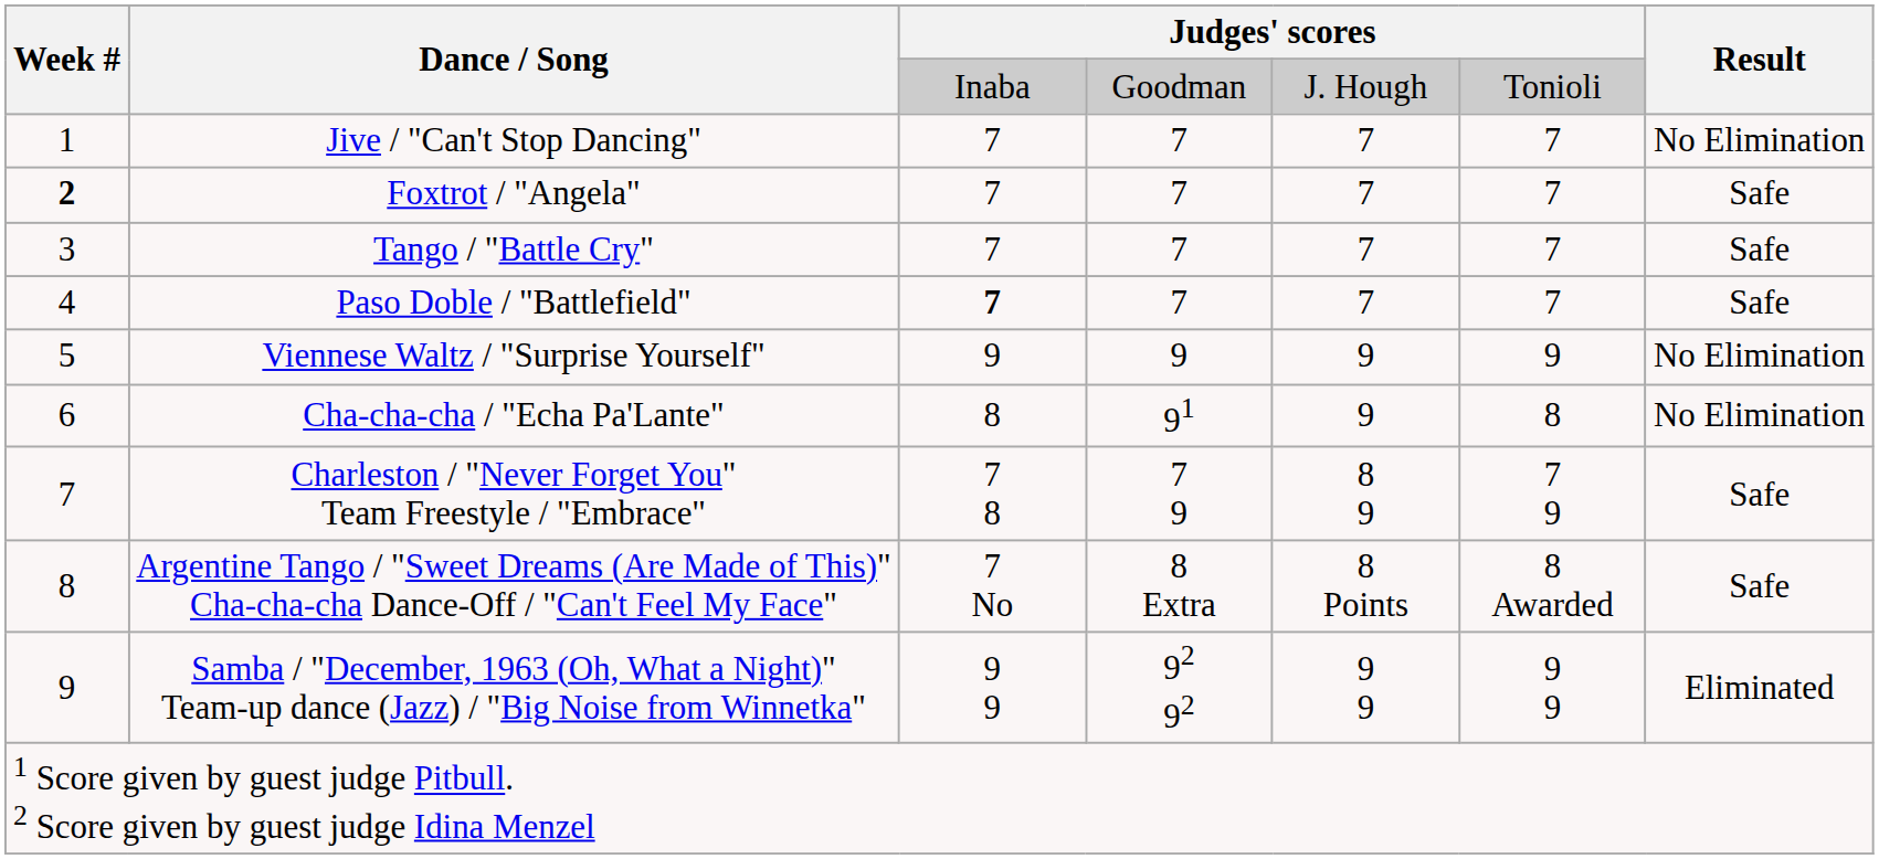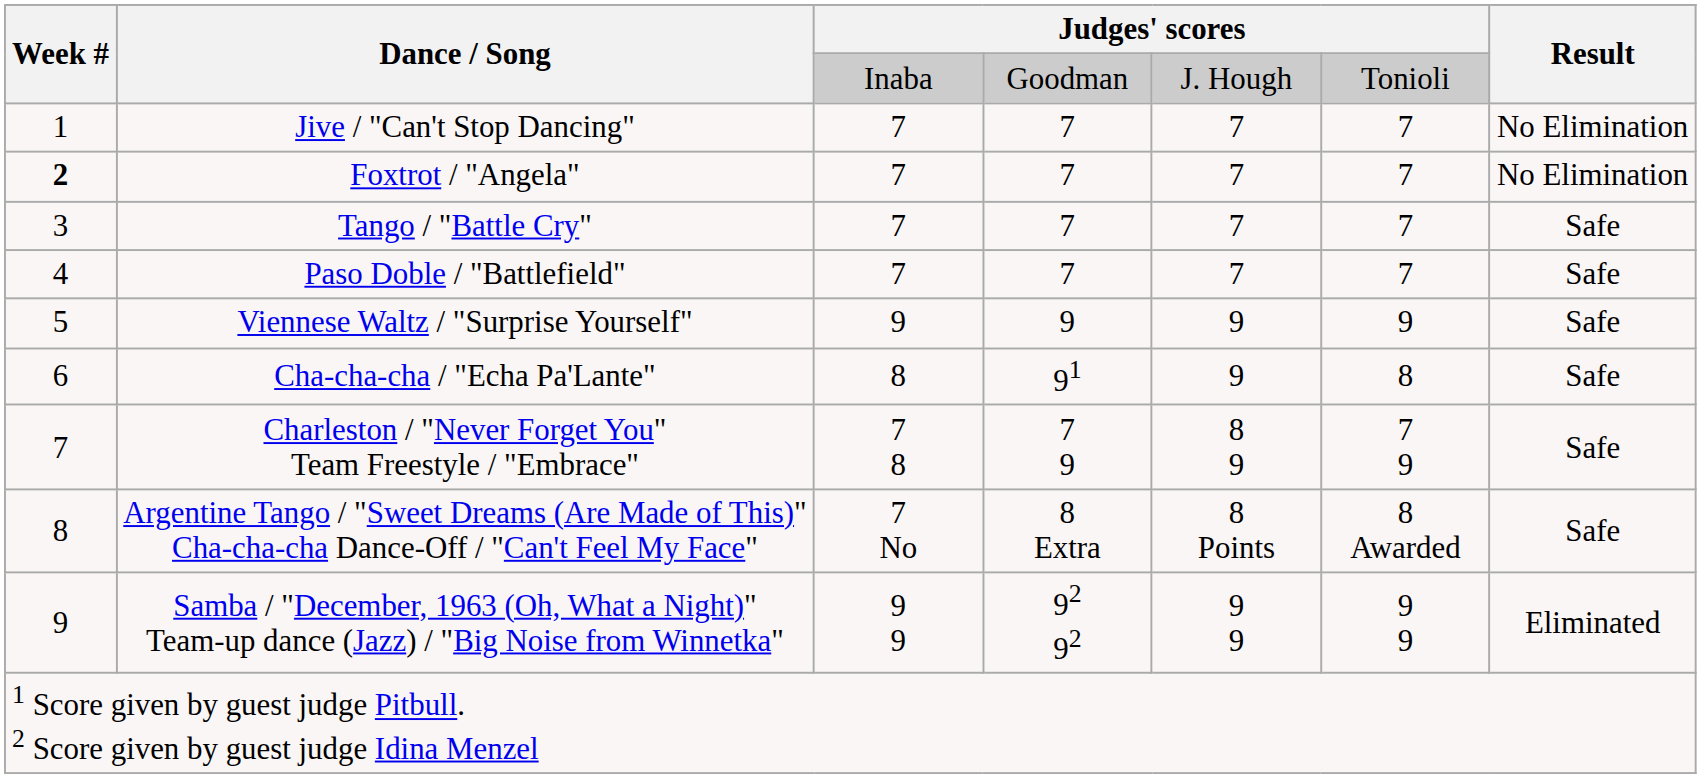 <table class="wikitable collapsible collapsed">
 <tr style="text-align: center; background:#ccc;">
 <th rowspan="2">Week #</th>
 <th rowspan="2">Dance / Song</th>
 <th colspan="4">Judges' scores</th>
 <th rowspan="2">Result</th>
 </tr>
 <tr style="text-align: center; background:#ccc;">
 <td style="width:10%; ">Inaba</td>
 <td style="width:10%; ">Goodman</td>
 <td style="width:10%; ">J. Hough</td>
 <td style="width:10%; ">Tonioli</td>
 </tr>
 <tr style="text-align: center; background:#faf6f6;">
 <td>1</td>
 <td><a href='#'>Jive</a> / "Can't Stop Dancing"</td>
 <td>7</td>
 <td>7</td>
 <td>7</td>
 <td>7</td>
 <td>No Elimination</td>
 </tr>
 <tr style="text-align:center; background:#faf6f6;">
 <td><strong>2</strong></td>
 <td><a href='#'>Foxtrot</a> / "Angela"</td>
 <td>7</td>
 <td>7</td>
 <td>7</td>
 <td>7</td>
-<td>Safe</td>
+<td>No Elimination</td>
 </tr>
 <tr style="text-align:center; background:#faf6f6;">
 <td>3</td>
 <td><a href='#'>Tango</a> / "<a href='#'>Battle Cry</a>"</td>
 <td>7</td>
 <td>7</td>
 <td>7</td>
 <td>7</td>
 <td>Safe</td>
 </tr>
 <tr style="text-align:center; background:#faf6f6;">
 <td>4</td>
 <td><a href='#'>Paso Doble</a> / "Battlefield"</td>
-<td><strong>7</strong></td>
+<td>7</td>
 <td>7</td>
 <td>7</td>
 <td>7</td>
 <td>Safe</td>
 </tr>
 <tr style="text-align:center; background:#faf6f6;">
 <td>5</td>
 <td><a href='#'>Viennese Waltz</a> / "Surprise Yourself"</td>
 <td>9</td>
 <td>9</td>
 <td>9</td>
 <td>9</td>
-<td>No Elimination</td>
+<td>Safe</td>
 </tr>
 <tr style="text-align:center; background:#faf6f6;">
 <td>6</td>
 <td><a href='#'>Cha-cha-cha</a> / "Echa Pa'Lante"</td>
 <td>8</td>
 <td>9<sup>1</sup></td>
 <td>9</td>
 <td>8</td>
-<td>No Elimination</td>
+<td>Safe</td>
 </tr>
 <tr style="text-align:center; background:#faf6f6;">
 <td>7</td>
 <td><a href='#'>Charleston</a> / "<a href='#'>Never Forget You</a>" <br> Team Freestyle / "Embrace"</td>
 <td>7<br>8</td>
 <td>7<br>9</td>
 <td>8<br>9</td>
 <td>7<br>9</td>
 <td>Safe</td>
 </tr>
 <tr style="text-align:center; background:#faf6f6;">
 <td>8</td>
 <td><a href='#'>Argentine Tango</a> / "<a href='#'>Sweet Dreams (Are Made of This)</a>" <br> <a href='#'>Cha-cha-cha</a> Dance-Off / "<a href='#'>Can't Feel My Face</a>"</td>
 <td>7<br>No</td>
 <td>8<br>Extra</td>
 <td>8<br>Points</td>
 <td>8<br>Awarded</td>
 <td>Safe</td>
 </tr>
 <tr style="text-align:center; background:#faf6f6;">
 <td>9</td>
 <td><a href='#'>Samba</a> / "<a href='#'>December, 1963 (Oh, What a Night)</a>" <br> Team-up dance (<a href='#'>Jazz</a>) / "<a href='#'>Big Noise from Winnetka</a>"</td>
 <td>9<br>9</td>
 <td>9<sup>2</sup><br>9<sup>2</sup></td>
 <td>9<br>9</td>
 <td>9<br>9</td>
 <td>Eliminated</td>
 </tr>
 <tr>
 <td colspan="7" style="background:#faf6f6; text-align:left;"><sup>1</sup> Score given by guest judge <a href='#'>Pitbull</a>.<br><sup>2</sup> Score given by guest judge <a href='#'>Idina Menzel</a></td>
 </tr>
 </table>
